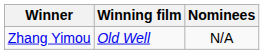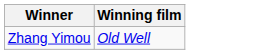 <table class="wikitable">
 <tr>
 <th>Winner</th>
 <th>Winning film</th>
-<th>Nominees</th>
 </tr>
 <tr>
 <td><a href='#'>Zhang Yimou</a></td>
 <td><em><a href='#'>Old Well</a></em></td>
-<td align="center" valign="top">N/A</td>
 </tr>
 </table>
